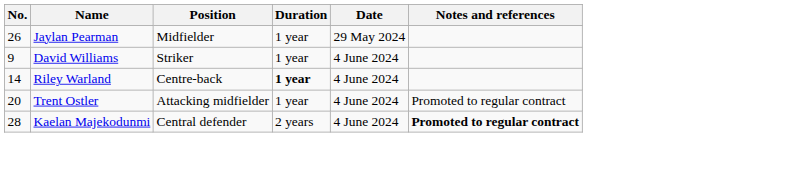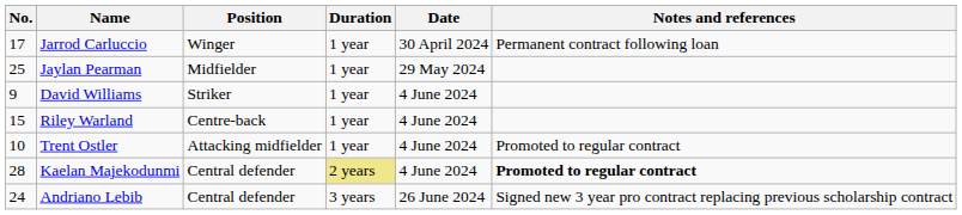 <table class="wikitable">
 <tr>
 <th>No.</th>
 <th>Name</th>
 <th>Position</th>
 <th>Duration</th>
 <th>Date</th>
 <th>Notes and references</th>
 </tr>
 <tr>
-<td>26</td>
+<td>17</td>
+<td><a href='#'>Jarrod Carluccio</a></td>
+<td>Winger</td>
+<td>1 year</td>
+<td>30 April 2024</td>
+<td>Permanent contract following loan</td>
+</tr>
+<tr>
+<td>25</td>
 <td><a href='#'>Jaylan Pearman</a></td>
 <td>Midfielder</td>
 <td>1 year</td>
 <td>29 May 2024</td>
 <td></td>
 </tr>
 <tr>
 <td>9</td>
 <td><a href='#'>David Williams</a></td>
 <td>Striker</td>
 <td>1 year</td>
 <td>4 June 2024</td>
 <td></td>
 </tr>
 <tr>
-<td>14</td>
+<td>15</td>
 <td><a href='#'>Riley Warland</a></td>
 <td>Centre-back</td>
-<td><strong>1 year</strong></td>
+<td>1 year</td>
 <td>4 June 2024</td>
 <td></td>
 </tr>
 <tr>
-<td>20</td>
+<td>10</td>
 <td><a href='#'>Trent Ostler</a></td>
 <td>Attacking midfielder</td>
 <td>1 year</td>
 <td>4 June 2024</td>
 <td>Promoted to regular contract</td>
 </tr>
 <tr>
 <td>28</td>
 <td><a href='#'>Kaelan Majekodunmi</a></td>
 <td>Central defender</td>
-<td>2 years</td>
+<td style="background: khaki;">2 years</td>
 <td>4 June 2024</td>
 <td><strong>Promoted to regular contract</strong></td>
 </tr>
+<tr>
+<td>24</td>
+<td><a href='#'>Andriano Lebib</a></td>
+<td>Central defender</td>
+<td>3 years</td>
+<td>26 June 2024</td>
+<td>Signed new 3 year pro contract replacing previous scholarship contract</td>
+</tr>
 </table>
